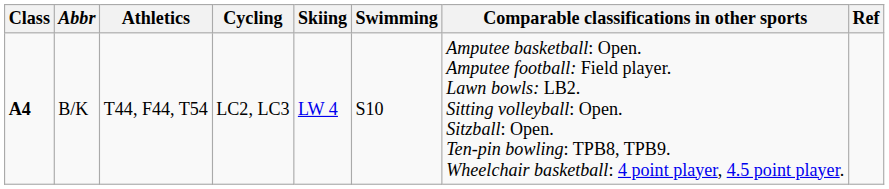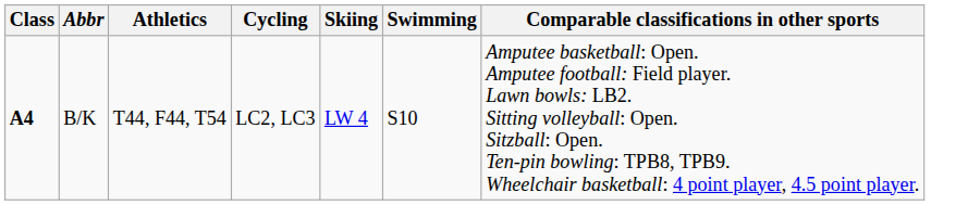 <table class="wikitable sortable">
 <tr>
 <th>Class</th>
 <th><em>Abbr</em></th>
 <th>Athletics</th>
 <th>Cycling</th>
 <th>Skiing</th>
 <th>Swimming</th>
 <th>Comparable classifications in other sports</th>
-<th>Ref</th>
 </tr>
 <tr>
 <td><strong>A4</strong></td>
 <td>B/K</td>
 <td>T44, F44, T54</td>
 <td>LC2, LC3</td>
 <td><a href='#'>LW 4</a></td>
 <td>S10</td>
 <td><em>Amputee basketball</em>: Open.<br><em>Amputee football:</em> Field player.<br><em>Lawn bowls:</em> LB2.<br><em>Sitting volleyball</em>: Open.<br><em>Sitzball</em>: Open.<br><em>Ten-pin bowling</em>: TPB8, TPB9.<br><em>Wheelchair basketball</em>: <a href='#'>4 point player</a>, <a href='#'>4.5 point player</a>.</td>
-<td></td>
 </tr>
 </table>
